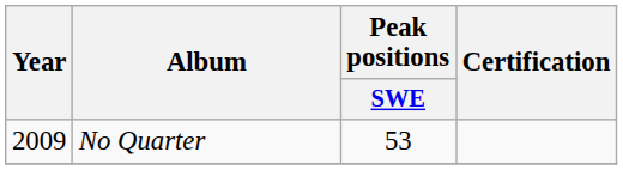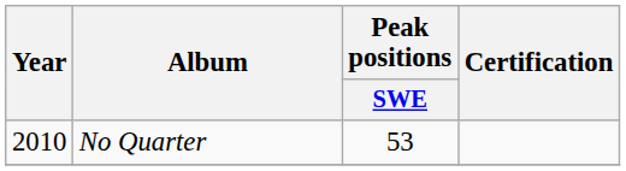 <table class="wikitable">
 <tr>
 <th align="center" rowspan="2" width="10">Year</th>
 <th align="center" rowspan="2" width="150">Album</th>
 <th align="center" colspan="1" width="20">Peak positions</th>
 <th align="center" rowspan="2" width="70">Certification</th>
 </tr>
 <tr>
 <th scope="col" style="width:3em;font-size:90%;"><a href='#'>SWE</a><br></th>
 </tr>
 <tr>
-<td style="text-align:center;">2009</td>
+<td style="text-align:center;">2010</td>
 <td><em>No Quarter</em></td>
 <td style="text-align:center;">53</td>
 <td></td>
 </tr>
 <tr>
 </tr>
 </table>
